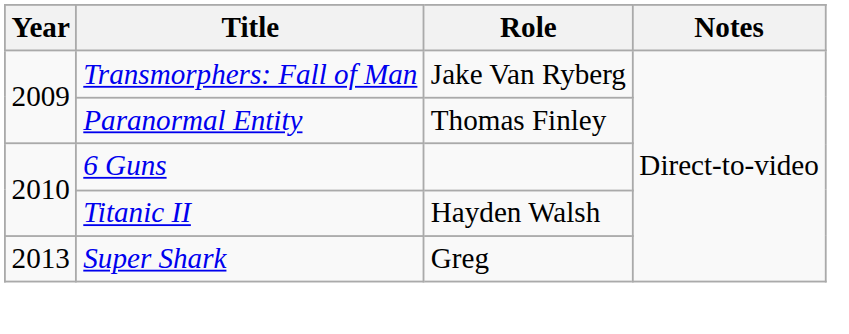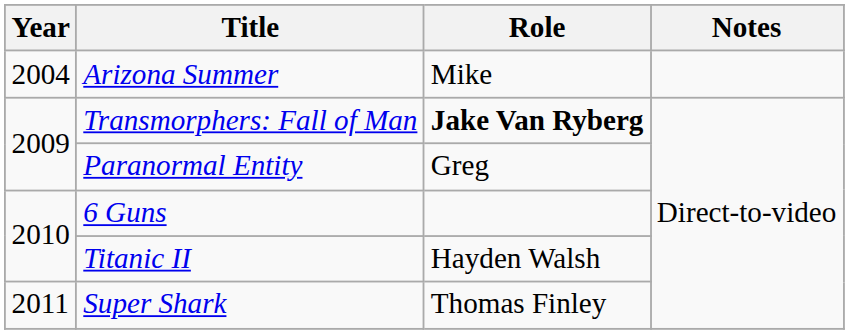 <table class="wikitable sortable">
 <tr>
 <th>Year</th>
 <th>Title</th>
 <th>Role</th>
 <th>Notes</th>
 </tr>
 <tr>
+<td>2004</td>
+<td><em><a href='#'>Arizona Summer</a></em></td>
+<td>Mike</td>
+<td></td>
+</tr>
+<tr>
 <td rowspan="2">2009</td>
 <td><em><a href='#'>Transmorphers: Fall of Man</a></em></td>
-<td>Jake Van Ryberg</td>
+<td><strong>Jake Van Ryberg</strong></td>
 <td rowspan="5">Direct-to-video</td>
 </tr>
 <tr>
 <td><em><a href='#'>Paranormal Entity</a></em></td>
-<td>Thomas Finley</td>
+<td>Greg</td>
 </tr>
 <tr>
 <td rowspan="2">2010</td>
 <td><em><a href='#'>6 Guns</a></em></td>
 <td Chris Beall></td>
 </tr>
 <tr>
 <td><em><a href='#'>Titanic II</a></em></td>
 <td>Hayden Walsh</td>
 </tr>
 <tr>
-<td>2013</td>
+<td>2011</td>
 <td><em><a href='#'>Super Shark</a></em></td>
-<td>Greg</td>
+<td>Thomas Finley</td>
 </tr>
 </table>
